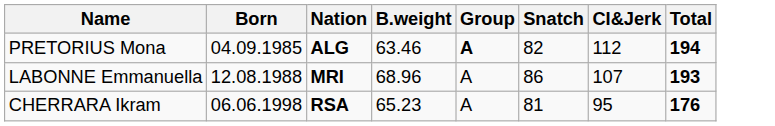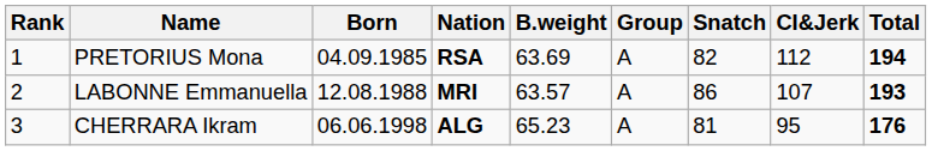 <table class="wikitable">
 <tr>
+<th>Rank</th>
 <th>Name</th>
 <th>Born</th>
 <th>Nation</th>
 <th>B.weight</th>
 <th>Group</th>
 <th>Snatch</th>
 <th>CI&Jerk</th>
 <th>Total</th>
 </tr>
 <tr>
+<td>1</td>
 <td>PRETORIUS Mona</td>
 <td>04.09.1985</td>
-<td><strong>ALG</strong></td>
-<td>63.46</td>
-<td><strong>A</strong></td>
+<td><strong>RSA</strong></td>
+<td>63.69</td>
+<td>A</td>
 <td>82</td>
 <td>112</td>
 <td><strong>194</strong></td>
 </tr>
 <tr>
+<td>2</td>
 <td>LABONNE Emmanuella</td>
 <td>12.08.1988</td>
 <td><strong>MRI</strong></td>
-<td>68.96</td>
+<td>63.57</td>
 <td>A</td>
 <td>86</td>
 <td>107</td>
 <td><strong>193</strong></td>
 </tr>
 <tr>
+<td>3</td>
 <td>CHERRARA Ikram</td>
 <td>06.06.1998</td>
-<td><strong>RSA</strong></td>
+<td><strong>ALG</strong></td>
 <td>65.23</td>
 <td>A</td>
 <td>81</td>
 <td>95</td>
 <td><strong>176</strong></td>
 </tr>
 </table>
